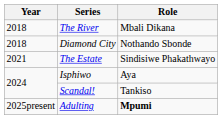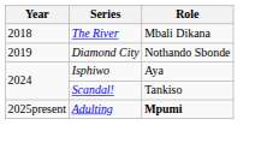 <table class="wikitable">
 <tr>
 <th>Year</th>
 <th>Series</th>
 <th>Role</th>
 </tr>
 <tr>
 <td>2018</td>
 <td><em><a href='#'> The River</a></em></td>
 <td>Mbali Dikana</td>
 </tr>
 <tr>
-<td>2018</td>
+<td>2019</td>
 <td><em>Diamond City</em></td>
 <td>Nothando Sbonde</td>
-</tr>
-<tr>
-<td>2021</td>
-<td><em><a href='#'>The Estate</a></em></td>
-<td>Sindisiwe Phakathwayo</td>
 </tr>
 <tr>
 <td Rowspan=2>2024</td>
 <td><em>Isphiwo</em></td>
 <td>Aya</td>
 </tr>
 <tr>
 <td><em><a href='#'>Scandal!</a></em></td>
 <td>Tankiso</td>
 </tr>
 <tr>
 <td>2025present</td>
 <td><em><a href='#'>Adulting</a></em></td>
 <td><strong>Mpumi</strong></td>
 </tr>
 </table>
